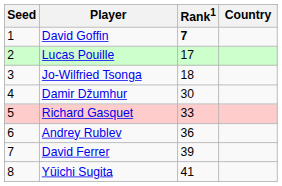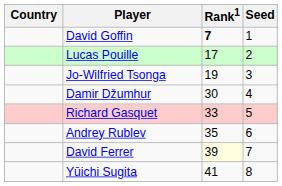 <table class="sortable wikitable">
 <tr>
-<th>Seed</th>
+<th width="70">Country</th>
 <th width="175">Player</th>
 <th>Rank<sup>1</sup></th>
-<th width="70">Country</th>
+<th>Seed</th>
 </tr>
 <tr>
-<td>1</td>
+<td></td>
 <td><a href='#'>David Goffin</a></td>
 <td><strong>7</strong></td>
-<td></td>
+<td>1</td>
 </tr>
 <tr style="background:#cfc;">
-<td>2</td>
+<td></td>
 <td><a href='#'>Lucas Pouille</a></td>
 <td>17</td>
-<td></td>
+<td>2</td>
 </tr>
 <tr>
+<td></td>
+<td><a href='#'>Jo-Wilfried Tsonga</a></td>
+<td>19</td>
 <td>3</td>
-<td><a href='#'>Jo-Wilfried Tsonga</a></td>
-<td>18</td>
-<td></td>
 </tr>
 <tr>
-<td>4</td>
+<td></td>
 <td><a href='#'>Damir Džumhur</a></td>
 <td>30</td>
-<td></td>
+<td>4</td>
 </tr>
 <tr style="background:#fcc;">
-<td>5</td>
+<td></td>
 <td><a href='#'>Richard Gasquet</a></td>
 <td>33</td>
-<td></td>
+<td>5</td>
 </tr>
 <tr>
+<td></td>
+<td><a href='#'>Andrey Rublev</a></td>
+<td>35</td>
 <td>6</td>
-<td><a href='#'>Andrey Rublev</a></td>
-<td>36</td>
-<td></td>
 </tr>
 <tr>
+<td></td>
+<td><a href='#'>David Ferrer</a></td>
+<td style="background: lightyellow;">39</td>
 <td>7</td>
-<td><a href='#'>David Ferrer</a></td>
-<td>39</td>
-<td></td>
 </tr>
 <tr>
-<td>8</td>
+<td></td>
 <td><a href='#'>Yūichi Sugita</a></td>
 <td>41</td>
-<td></td>
+<td>8</td>
 </tr>
 </table>
